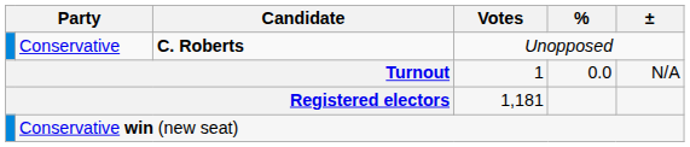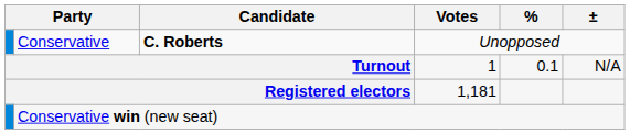 <table class=wikitable>
 <tr>
 <th scope="col" colspan="2" style="width: 130px">Party</th>
 <th scope="col" style="width: 17em">Candidate</th>
 <th scope="col" style="width: 5em">Votes</th>
 <th scope="col" style="width: 3.5em">%</th>
 <th scope="col" style="width: 3.5em">±</th>
 </tr>
 <tr>
 <td style="background:#0087DC;"></td>
 <td><a href='#'>Conservative</a></td>
 <td><strong>C. Roberts</strong></td>
 <td style="text-align: center; "colspan="3"><em>Unopposed</em></td>
 </tr>
 <tr style="background-color:#F6F6F6">
 <th colspan="3" style="text-align: right; margin-right: 0.5em"><a href='#'>Turnout</a></th>
 <td style="text-align: right; margin-right: 0.5em">1</td>
-<td style="text-align: right; margin-right: 0.5em">0.0</td>
+<td style="text-align: right; margin-right: 0.5em">0.1</td>
 <td style="text-align: right; margin-right: 0.5em">N/A</td>
 </tr>
 <tr style="background-color:#F6F6F6;">
 <th colspan="3" style="text-align:right;"><a href='#'>Registered electors</a></th>
 <td style="text-align:right; margin-right:0.5em">1,181</td>
 <td></td>
 <td></td>
 </tr>
 <tr style="background-color:#F6F6F6">
 <td style="background:#0087DC;"></td>
 <td colspan="5"><a href='#'>Conservative</a> <strong>win</strong> (new seat)</td>
 </tr>
 </table>
